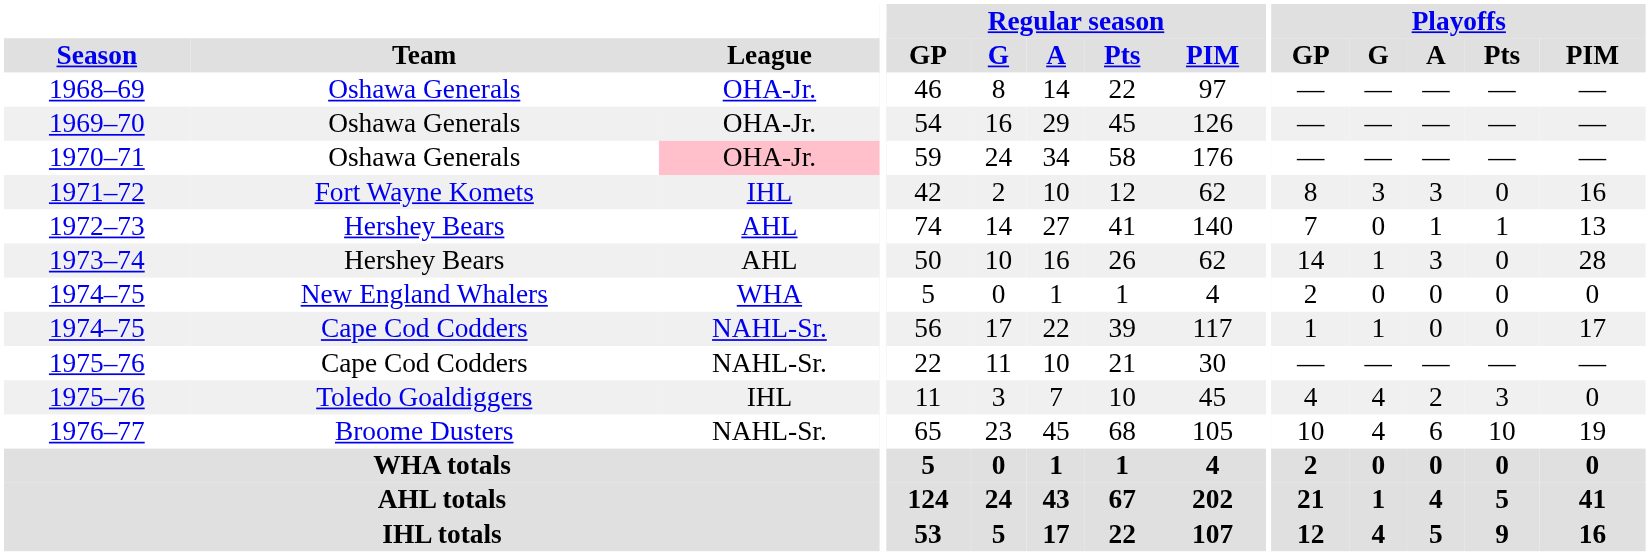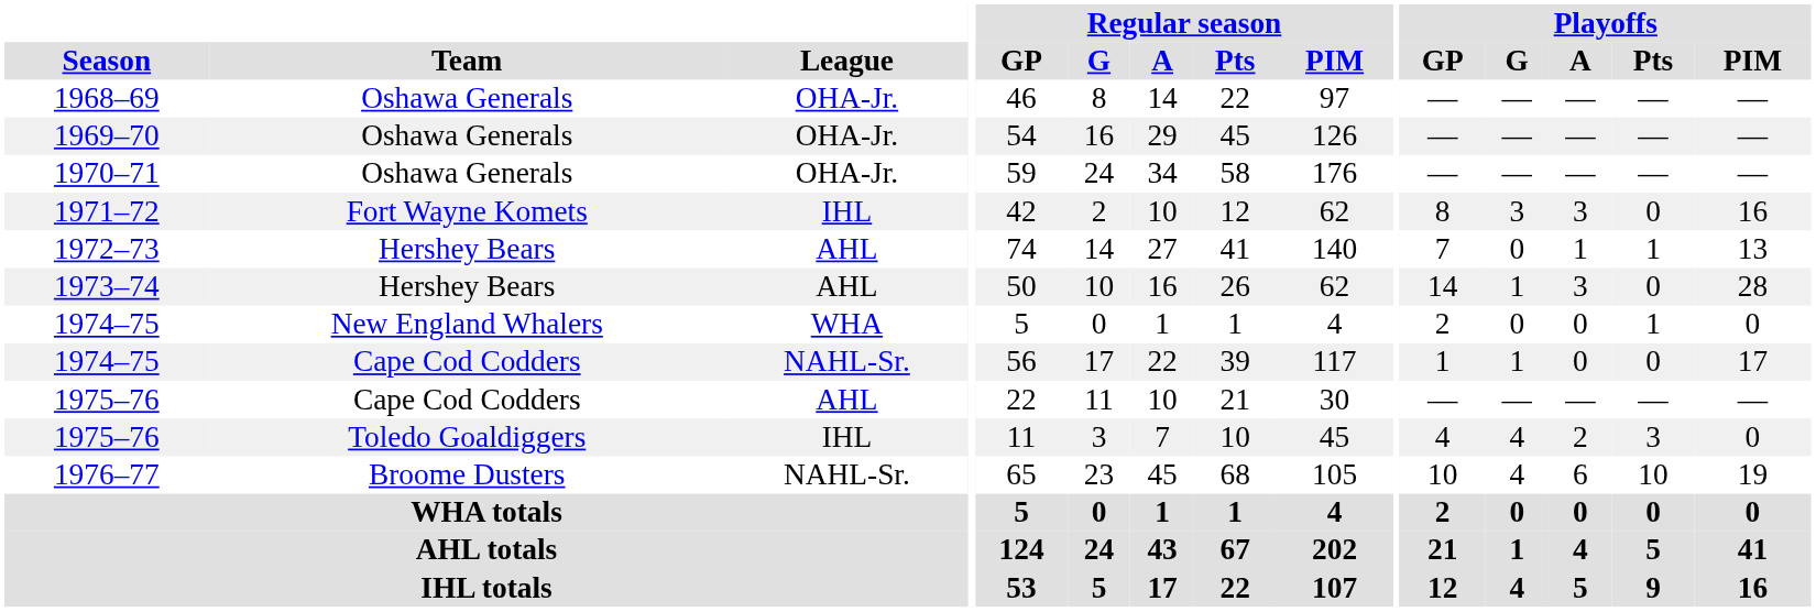 <table border="0" cellpadding="1" cellspacing="0" style="text-align:center; width:60em">
 <tr bgcolor="#e0e0e0">
 <th colspan="3" bgcolor="#ffffff"></th>
 <th rowspan="99" bgcolor="#ffffff"></th>
 <th colspan="5"><a href='#'>Regular season</a></th>
 <th rowspan="99" bgcolor="#ffffff"></th>
 <th colspan="5"><a href='#'>Playoffs</a></th>
 </tr>
 <tr bgcolor="#e0e0e0">
 <th><a href='#'>Season</a></th>
 <th>Team</th>
 <th>League</th>
 <th>GP</th>
 <th><a href='#'>G</a></th>
 <th><a href='#'>A</a></th>
 <th><a href='#'>Pts</a></th>
 <th><a href='#'>PIM</a></th>
 <th>GP</th>
 <th>G</th>
 <th>A</th>
 <th>Pts</th>
 <th>PIM</th>
 </tr>
 <tr>
 <td><a href='#'>1968–69</a></td>
 <td><a href='#'>Oshawa Generals</a></td>
 <td><a href='#'>OHA-Jr.</a></td>
 <td>46</td>
 <td>8</td>
 <td>14</td>
 <td>22</td>
 <td>97</td>
 <td>—</td>
 <td>—</td>
 <td>—</td>
 <td>—</td>
 <td>—</td>
 </tr>
 <tr bgcolor="#f0f0f0">
 <td><a href='#'>1969–70</a></td>
 <td>Oshawa Generals</td>
 <td>OHA-Jr.</td>
 <td>54</td>
 <td>16</td>
 <td>29</td>
 <td>45</td>
 <td>126</td>
 <td>—</td>
 <td>—</td>
 <td>—</td>
 <td>—</td>
 <td>—</td>
 </tr>
 <tr>
 <td><a href='#'>1970–71</a></td>
 <td>Oshawa Generals</td>
-<td style="background: pink;">OHA-Jr.</td>
+<td>OHA-Jr.</td>
 <td>59</td>
 <td>24</td>
 <td>34</td>
 <td>58</td>
 <td>176</td>
 <td>—</td>
 <td>—</td>
 <td>—</td>
 <td>—</td>
 <td>—</td>
 </tr>
 <tr bgcolor="#f0f0f0">
 <td><a href='#'>1971–72</a></td>
 <td><a href='#'>Fort Wayne Komets</a></td>
 <td><a href='#'>IHL</a></td>
 <td>42</td>
 <td>2</td>
 <td>10</td>
 <td>12</td>
 <td>62</td>
 <td>8</td>
 <td>3</td>
 <td>3</td>
 <td>0</td>
 <td>16</td>
 </tr>
 <tr>
 <td><a href='#'>1972–73</a></td>
 <td><a href='#'>Hershey Bears</a></td>
 <td><a href='#'>AHL</a></td>
 <td>74</td>
 <td>14</td>
 <td>27</td>
 <td>41</td>
 <td>140</td>
 <td>7</td>
 <td>0</td>
 <td>1</td>
 <td>1</td>
 <td>13</td>
 </tr>
 <tr bgcolor="#f0f0f0">
 <td><a href='#'>1973–74</a></td>
 <td>Hershey Bears</td>
 <td>AHL</td>
 <td>50</td>
 <td>10</td>
 <td>16</td>
 <td>26</td>
 <td>62</td>
 <td>14</td>
 <td>1</td>
 <td>3</td>
 <td>0</td>
 <td>28</td>
 </tr>
 <tr>
 <td><a href='#'>1974–75</a></td>
 <td><a href='#'>New England Whalers</a></td>
 <td><a href='#'>WHA</a></td>
 <td>5</td>
 <td>0</td>
 <td>1</td>
 <td>1</td>
 <td>4</td>
 <td>2</td>
 <td>0</td>
 <td>0</td>
-<td>0</td>
+<td>1</td>
 <td>0</td>
 </tr>
 <tr bgcolor="#f0f0f0">
 <td><a href='#'>1974–75</a></td>
 <td><a href='#'>Cape Cod Codders</a></td>
 <td><a href='#'>NAHL-Sr.</a></td>
 <td>56</td>
 <td>17</td>
 <td>22</td>
 <td>39</td>
 <td>117</td>
 <td>1</td>
 <td>1</td>
 <td>0</td>
 <td>0</td>
 <td>17</td>
 </tr>
 <tr>
 <td><a href='#'>1975–76</a></td>
 <td>Cape Cod Codders</td>
-<td>NAHL-Sr.</td>
+<td><a href='#'>AHL</a></td>
 <td>22</td>
 <td>11</td>
 <td>10</td>
 <td>21</td>
 <td>30</td>
 <td>—</td>
 <td>—</td>
 <td>—</td>
 <td>—</td>
 <td>—</td>
 </tr>
 <tr bgcolor="#f0f0f0">
 <td><a href='#'>1975–76</a></td>
 <td><a href='#'>Toledo Goaldiggers</a></td>
 <td>IHL</td>
 <td>11</td>
 <td>3</td>
 <td>7</td>
 <td>10</td>
 <td>45</td>
 <td>4</td>
 <td>4</td>
 <td>2</td>
 <td>3</td>
 <td>0</td>
 </tr>
 <tr>
 <td><a href='#'>1976–77</a></td>
 <td><a href='#'>Broome Dusters</a></td>
 <td>NAHL-Sr.</td>
 <td>65</td>
 <td>23</td>
 <td>45</td>
 <td>68</td>
 <td>105</td>
 <td>10</td>
 <td>4</td>
 <td>6</td>
 <td>10</td>
 <td>19</td>
 </tr>
 <tr>
 </tr>
 <tr ALIGN="center" bgcolor="#e0e0e0">
 <th colspan="3">WHA totals</th>
 <th ALIGN="center">5</th>
 <th ALIGN="center">0</th>
 <th ALIGN="center">1</th>
 <th ALIGN="center">1</th>
 <th ALIGN="center">4</th>
 <th ALIGN="center">2</th>
 <th ALIGN="center">0</th>
 <th ALIGN="center">0</th>
 <th ALIGN="center">0</th>
 <th ALIGN="center">0</th>
 </tr>
 <tr>
 </tr>
 <tr ALIGN="center" bgcolor="#e0e0e0">
 <th colspan="3">AHL totals</th>
 <th ALIGN="center">124</th>
 <th ALIGN="center">24</th>
 <th ALIGN="center">43</th>
 <th ALIGN="center">67</th>
 <th ALIGN="center">202</th>
 <th ALIGN="center">21</th>
 <th ALIGN="center">1</th>
 <th ALIGN="center">4</th>
 <th ALIGN="center">5</th>
 <th ALIGN="center">41</th>
 </tr>
 <tr>
 </tr>
 <tr ALIGN="center" bgcolor="#e0e0e0">
 <th colspan="3">IHL totals</th>
 <th ALIGN="center">53</th>
 <th ALIGN="center">5</th>
 <th ALIGN="center">17</th>
 <th ALIGN="center">22</th>
 <th ALIGN="center">107</th>
 <th ALIGN="center">12</th>
 <th ALIGN="center">4</th>
 <th ALIGN="center">5</th>
 <th ALIGN="center">9</th>
 <th ALIGN="center">16</th>
 </tr>
 </table>
